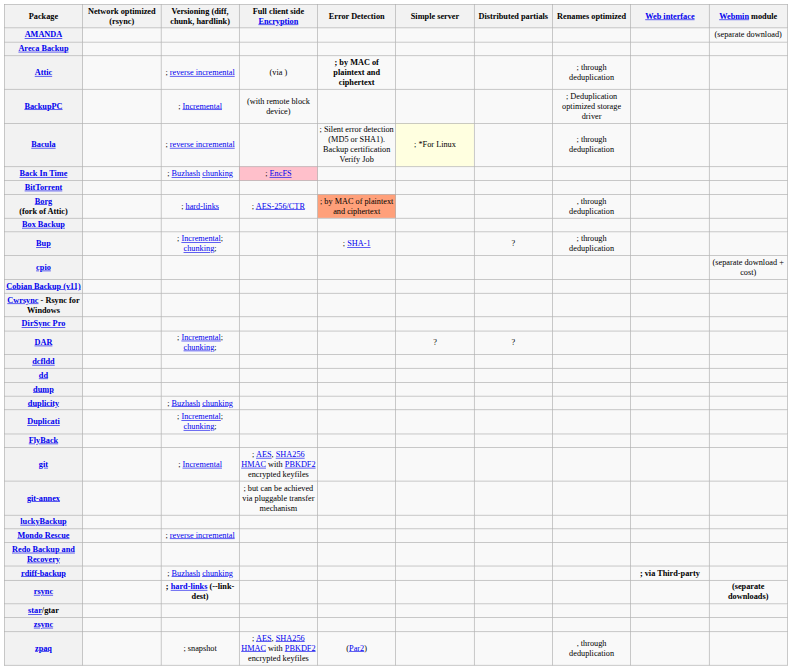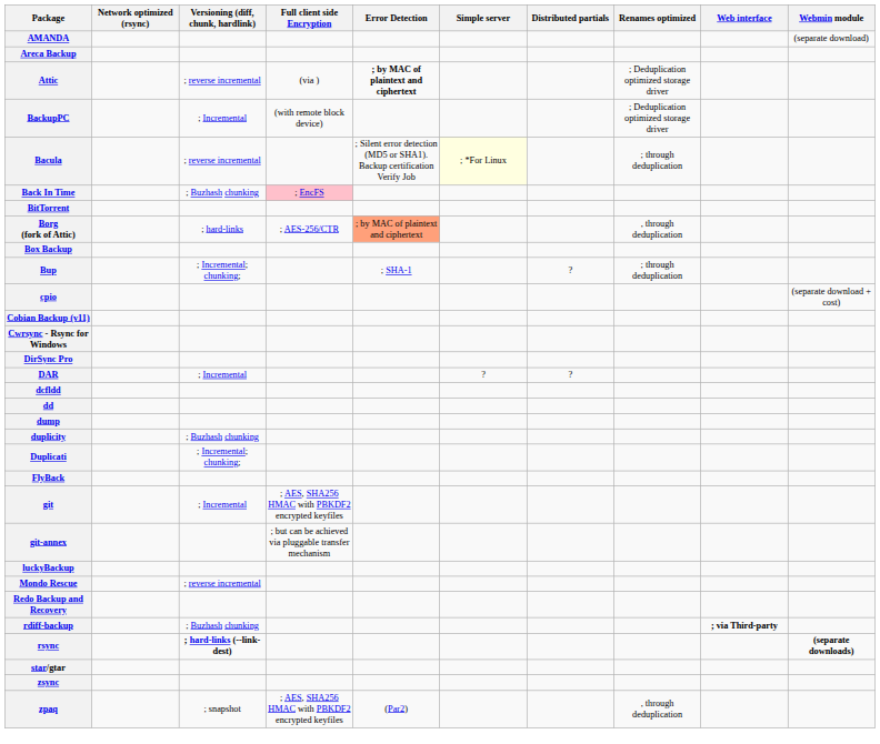 <table class="wikitable sortable" style="width: 100%; text-align: center; font-size: smaller; table-layout: fixed;">
 <tr>
 <th>Package</th>
 <th>Network optimized (rsync)</th>
 <th>Versioning (diff, chunk, hardlink)</th>
 <th>Full client side <a href='#'>Encryption</a></th>
 <th>Error Detection</th>
 <th>Simple server</th>
 <th>Distributed partials</th>
 <th>Renames optimized</th>
 <th><a href='#'>Web interface</a></th>
 <th><a href='#'>Webmin</a> module</th>
 </tr>
 <tr>
 <th><a href='#'>AMANDA</a></th>
 <td></td>
 <td></td>
 <td></td>
 <td></td>
 <td></td>
 <td></td>
 <td></td>
 <td></td>
 <td> (separate download)</td>
 </tr>
 <tr>
 <th><a href='#'>Areca Backup</a></th>
 <td></td>
 <td></td>
 <td></td>
 <td></td>
 <td></td>
 <td></td>
 <td></td>
 <td></td>
 <td></td>
 </tr>
 <tr>
 <th><a href='#'>Attic</a></th>
 <td></td>
 <td>; <a href='#'>reverse incremental</a></td>
 <td> (via )</td>
 <td><strong>; by MAC of plaintext and ciphertext</strong></td>
 <td></td>
 <td></td>
-<td>; through deduplication</td>
+<td>; Deduplication optimized storage driver</td>
 <td></td>
 <td></td>
 </tr>
 <tr>
 <th><a href='#'>BackupPC</a></th>
 <td></td>
 <td>; <a href='#'>Incremental</a></td>
 <td> (with remote block device)</td>
 <td></td>
 <td></td>
 <td></td>
 <td>; Deduplication optimized storage driver</td>
 <td></td>
 <td></td>
 </tr>
 <tr>
 <th><a href='#'>Bacula</a></th>
 <td></td>
 <td>; <a href='#'>reverse incremental</a></td>
 <td></td>
 <td>; Silent error detection (MD5 or SHA1). Backup certification Verify Job</td>
 <td style="background: lightyellow;">; *For Linux</td>
 <td></td>
 <td>; through deduplication</td>
 <td></td>
 <td></td>
 </tr>
 <tr>
 <th><a href='#'>Back In Time</a></th>
 <td></td>
 <td>; <a href='#'>Buzhash</a> <a href='#'>chunking</a></td>
 <td style="background: pink;">; <a href='#'>EncFS</a></td>
 <td></td>
 <td></td>
 <td></td>
 <td></td>
 <td></td>
 <td></td>
 </tr>
 <tr>
 <th><a href='#'>BitTorrent</a></th>
 <td></td>
 <td></td>
 <td></td>
 <td></td>
 <td></td>
 <td></td>
 <td></td>
 <td></td>
 <td></td>
 </tr>
 <tr>
 <th><a href='#'>Borg</a><br>(fork of Attic)</th>
 <td></td>
 <td>; <a href='#'>hard-links</a></td>
 <td>; <a href='#'>AES-256/CTR</a></td>
 <td style="background: lightsalmon;">; by MAC of plaintext and ciphertext</td>
 <td></td>
 <td></td>
 <td>, through deduplication</td>
 <td></td>
 <td></td>
 </tr>
 <tr>
 <th><a href='#'>Box Backup</a></th>
 <td></td>
 <td></td>
 <td></td>
 <td></td>
 <td></td>
 <td></td>
 <td></td>
 <td></td>
 <td></td>
 </tr>
 <tr>
 <th><a href='#'>Bup</a></th>
 <td></td>
 <td>; <a href='#'>Incremental</a>; <a href='#'>chunking</a>;</td>
 <td></td>
 <td>; <a href='#'>SHA-1</a></td>
 <td></td>
 <td>?</td>
 <td>; through deduplication</td>
 <td></td>
 <td></td>
 </tr>
 <tr>
 <th><a href='#'>cpio</a></th>
 <td></td>
 <td></td>
 <td></td>
 <td></td>
 <td></td>
 <td></td>
 <td></td>
 <td></td>
 <td> (separate download + cost)</td>
 </tr>
 <tr>
 <th><a href='#'>Cobian Backup (v11)</a></th>
 <td></td>
 <td></td>
 <td></td>
 <td></td>
 <td></td>
 <td></td>
 <td></td>
 <td></td>
 <td></td>
 </tr>
 <tr>
 <th><a href='#'>Cwrsync</a> - Rsync for Windows</th>
 <td></td>
 <td></td>
 <td></td>
 <td></td>
 <td></td>
 <td></td>
 <td></td>
 <td></td>
 <td></td>
 </tr>
 <tr>
 <th><a href='#'>DirSync Pro</a></th>
 <td></td>
 <td></td>
 <td></td>
 <td></td>
 <td></td>
 <td></td>
 <td></td>
 <td></td>
 <td></td>
 </tr>
 <tr>
 <th><a href='#'>DAR</a></th>
 <td></td>
-<td>; <a href='#'>Incremental</a>; <a href='#'>chunking</a>;</td>
+<td>; <a href='#'>Incremental</a></td>
 <td></td>
 <td></td>
 <td>?</td>
 <td>?</td>
 <td></td>
 <td></td>
 <td></td>
 </tr>
 <tr>
 <th><a href='#'>dcfldd</a></th>
 <td></td>
 <td></td>
 <td></td>
 <td></td>
 <td></td>
 <td></td>
 <td></td>
 <td></td>
 <td></td>
 </tr>
 <tr>
 <th><a href='#'>dd</a></th>
 <td></td>
 <td></td>
 <td></td>
 <td></td>
 <td></td>
 <td></td>
 <td></td>
 <td></td>
 <td></td>
 </tr>
 <tr>
 <th><a href='#'>dump</a></th>
 <td></td>
 <td></td>
 <td></td>
 <td></td>
 <td></td>
 <td></td>
 <td></td>
 <td></td>
 <td></td>
 </tr>
 <tr>
 <th><a href='#'>duplicity</a></th>
 <td></td>
 <td>; <a href='#'>Buzhash</a> <a href='#'>chunking</a></td>
 <td></td>
 <td></td>
 <td></td>
 <td></td>
 <td></td>
 <td></td>
 <td></td>
 </tr>
 <tr>
 <th><a href='#'>Duplicati</a></th>
 <td></td>
 <td>; <a href='#'>Incremental</a>; <a href='#'>chunking</a>;</td>
 <td></td>
 <td></td>
 <td></td>
 <td></td>
 <td></td>
 <td></td>
 <td></td>
 </tr>
 <tr>
 <th><a href='#'>FlyBack</a></th>
 <td></td>
 <td></td>
 <td></td>
 <td></td>
 <td></td>
 <td></td>
 <td></td>
 <td></td>
 <td></td>
 </tr>
 <tr>
 <th><a href='#'>git</a></th>
 <td></td>
 <td>; <a href='#'>Incremental</a></td>
 <td>; <a href='#'>AES</a>, <a href='#'>SHA256</a> <a href='#'>HMAC</a> with <a href='#'>PBKDF2</a> encrypted keyfiles</td>
 <td></td>
 <td></td>
 <td></td>
 <td></td>
 <td></td>
 <td></td>
 </tr>
 <tr>
 <th><a href='#'>git-annex</a></th>
 <td></td>
 <td></td>
 <td>; but can be achieved via pluggable transfer mechanism</td>
 <td></td>
 <td></td>
 <td></td>
 <td></td>
 <td></td>
 <td></td>
 </tr>
 <tr>
 <th><a href='#'>luckyBackup</a></th>
 <td></td>
 <td></td>
 <td></td>
 <td></td>
 <td></td>
 <td></td>
 <td></td>
 <td></td>
 <td></td>
 </tr>
 <tr>
 <th><a href='#'>Mondo Rescue</a></th>
 <td></td>
 <td>; <a href='#'>reverse incremental</a></td>
 <td></td>
 <td></td>
 <td></td>
 <td></td>
 <td></td>
 <td></td>
 <td></td>
 </tr>
 <tr>
 <th><a href='#'>Redo Backup and Recovery</a></th>
 <td></td>
 <td></td>
 <td></td>
 <td></td>
 <td></td>
 <td></td>
 <td></td>
 <td></td>
 <td></td>
 </tr>
 <tr>
 <th><a href='#'>rdiff-backup</a></th>
 <td></td>
 <td>; <a href='#'>Buzhash</a> <a href='#'>chunking</a></td>
 <td></td>
 <td></td>
 <td></td>
 <td></td>
 <td></td>
 <td><strong>; via Third-party</strong></td>
 <td></td>
 </tr>
 <tr>
 <th><a href='#'>rsync</a></th>
 <td></td>
 <td><strong>; <a href='#'>hard-links</a> (--link-dest)</strong></td>
 <td></td>
 <td></td>
 <td></td>
 <td></td>
 <td></td>
 <td></td>
 <td><strong> (separate downloads)</strong></td>
 </tr>
 <tr>
 <th><a href='#'>star</a>/gtar</th>
 <td></td>
 <td></td>
 <td></td>
 <td></td>
 <td></td>
 <td></td>
 <td></td>
 <td></td>
 <td></td>
 </tr>
 <tr>
 <th><a href='#'>zsync</a></th>
 <td></td>
 <td></td>
 <td></td>
 <td></td>
 <td></td>
 <td></td>
 <td></td>
 <td></td>
 <td></td>
 </tr>
 <tr>
 <th><a href='#'>zpaq</a></th>
 <td></td>
 <td>; snapshot</td>
 <td>; <a href='#'>AES</a>, <a href='#'>SHA256</a> <a href='#'>HMAC</a> with <a href='#'>PBKDF2</a> encrypted keyfiles</td>
 <td> (<a href='#'>Par2</a>)</td>
 <td></td>
 <td></td>
 <td>, through deduplication</td>
 <td></td>
 <td></td>
 </tr>
 </table>
